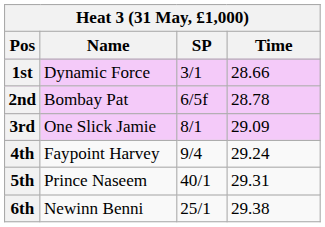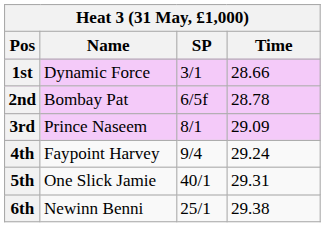 <table class="wikitable">
 <tr>
 <th colspan="6">Heat 3 (31 May, £1,000)</th>
 </tr>
 <tr>
 <th width=20>Pos</th>
 <th width=120>Name</th>
 <th width=40>SP</th>
 <th width=80>Time</th>
 </tr>
 <tr style="background: #f4caf9;">
 <th>1st</th>
 <td>Dynamic Force</td>
 <td>3/1</td>
 <td>28.66</td>
 </tr>
 <tr style="background: #f4caf9;">
 <th>2nd</th>
 <td>Bombay Pat</td>
 <td>6/5f</td>
 <td>28.78</td>
 </tr>
 <tr style="background: #f4caf9;">
 <th>3rd</th>
-<td>One Slick Jamie</td>
+<td>Prince Naseem</td>
 <td>8/1</td>
 <td>29.09</td>
 </tr>
 <tr>
 <th>4th</th>
 <td>Faypoint Harvey</td>
 <td>9/4</td>
 <td>29.24</td>
 </tr>
 <tr>
 <th>5th</th>
-<td>Prince Naseem</td>
+<td>One Slick Jamie</td>
 <td>40/1</td>
 <td>29.31</td>
 </tr>
 <tr>
 <th>6th</th>
 <td>Newinn Benni</td>
 <td>25/1</td>
 <td>29.38</td>
 </tr>
 </table>
